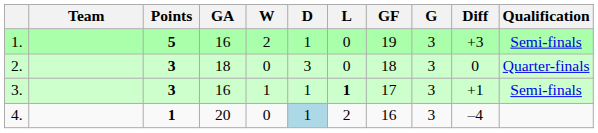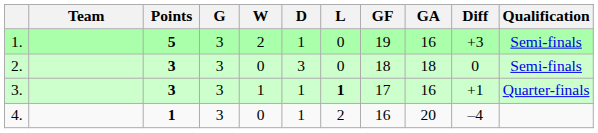 <table class=wikitable style="text-align:center">
 <tr bgcolor="#DCDCDC">
 <th width="25"></th>
 <th width="200">Team</th>
 <th width="60">Points</th>
-<th width="60">GA</th>
+<th width="60">G</th>
 <th width="60">W</th>
 <th width="60">D</th>
 <th width="60">L</th>
 <th width="60">GF</th>
-<th width="60">G</th>
+<th width="60">GA</th>
 <th width="60">Diff</th>
 <th width="60">Qualification</th>
 </tr>
 <tr bgcolor=#AAFFAA>
 <td>1.</td>
 <td align=left></td>
 <td><strong>5</strong></td>
-<td>16</td>
+<td>3</td>
 <td>2</td>
 <td>1</td>
 <td>0</td>
 <td>19</td>
-<td>3</td>
+<td>16</td>
 <td>+3</td>
 <td><a href='#'>Semi-finals</a></td>
 </tr>
 <tr bgcolor=#CCFFCC>
 <td>2.</td>
 <td align=left></td>
 <td><strong>3</strong></td>
-<td>18</td>
+<td>3</td>
 <td>0</td>
 <td>3</td>
 <td>0</td>
 <td>18</td>
-<td>3</td>
+<td>18</td>
 <td>0</td>
-<td><a href='#'>Quarter-finals</a></td>
+<td><a href='#'>Semi-finals</a></td>
 </tr>
 <tr bgcolor=#CCFFCC>
 <td>3.</td>
 <td align=left></td>
 <td><strong>3</strong></td>
-<td>16</td>
+<td>3</td>
 <td>1</td>
 <td>1</td>
 <td><strong>1</strong></td>
 <td>17</td>
-<td>3</td>
+<td>16</td>
 <td>+1</td>
-<td><a href='#'>Semi-finals</a></td>
+<td><a href='#'>Quarter-finals</a></td>
 </tr>
 <tr>
 <td>4.</td>
 <td align=left></td>
 <td><strong>1</strong></td>
-<td>20</td>
+<td>3</td>
 <td>0</td>
-<td style="background: lightblue;">1</td>
+<td>1</td>
 <td>2</td>
 <td>16</td>
-<td>3</td>
+<td>20</td>
 <td>–4</td>
 <td></td>
 </tr>
 </table>
